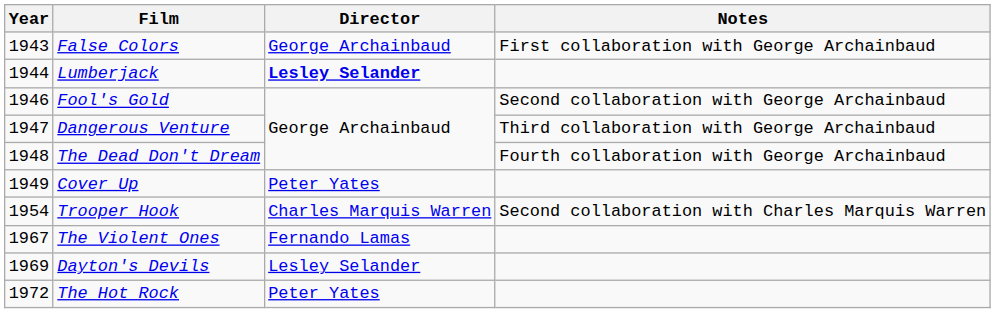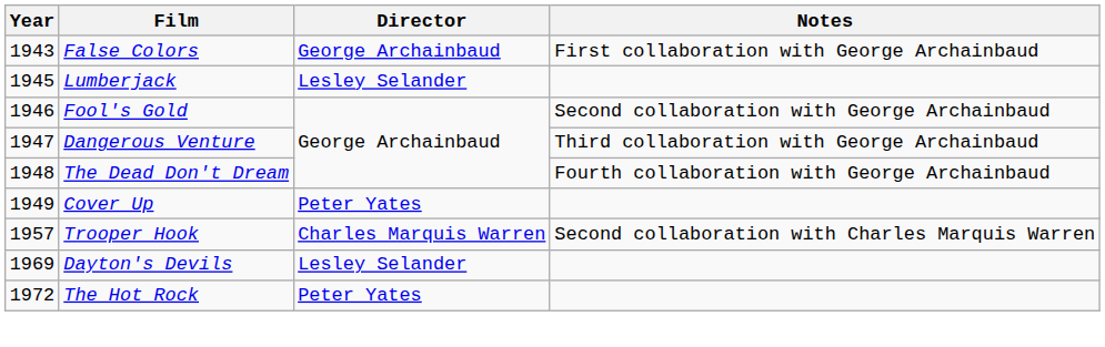 <table class="wikitable">
 <tr>
 <th>Year</th>
 <th>Film</th>
 <th>Director</th>
 <th>Notes</th>
 </tr>
 <tr>
 <td>1943</td>
 <td><em><a href='#'>False Colors</a></em></td>
 <td><a href='#'>George Archainbaud</a></td>
 <td>First collaboration with George Archainbaud</td>
 </tr>
 <tr>
-<td>1944</td>
+<td>1945</td>
 <td><em><a href='#'>Lumberjack</a></em></td>
-<td><strong><a href='#'>Lesley Selander</a></strong></td>
+<td><a href='#'>Lesley Selander</a></td>
 <td></td>
 </tr>
 <tr>
 <td>1946</td>
 <td><em><a href='#'>Fool's Gold</a></em></td>
 <td rowspan=3>George Archainbaud</td>
 <td>Second collaboration with George Archainbaud</td>
 </tr>
 <tr>
 <td>1947</td>
 <td><em><a href='#'>Dangerous Venture</a></em></td>
 <td>Third collaboration with George Archainbaud</td>
 </tr>
 <tr>
 <td>1948</td>
 <td><em><a href='#'>The Dead Don't Dream</a></em></td>
 <td>Fourth collaboration with George Archainbaud</td>
 </tr>
 <tr>
 <td>1949</td>
 <td><em><a href='#'>Cover Up</a></em></td>
 <td><a href='#'>Peter Yates</a></td>
 <td></td>
 </tr>
 <tr>
-<td>1954</td>
+<td>1957</td>
 <td><em><a href='#'>Trooper Hook</a></em></td>
 <td><a href='#'>Charles Marquis Warren</a></td>
 <td>Second collaboration with Charles Marquis Warren</td>
-</tr>
-<tr>
-<td>1967</td>
-<td><em><a href='#'>The Violent Ones</a></em></td>
-<td><a href='#'>Fernando Lamas</a></td>
-<td></td>
 </tr>
 <tr>
 <td>1969</td>
 <td><em><a href='#'>Dayton's Devils</a></em></td>
 <td><a href='#'>Lesley Selander</a></td>
 <td></td>
 </tr>
 <tr>
 <td>1972</td>
 <td><em><a href='#'>The Hot Rock</a></em></td>
 <td><a href='#'>Peter Yates</a></td>
 <td></td>
 </tr>
 </table>
